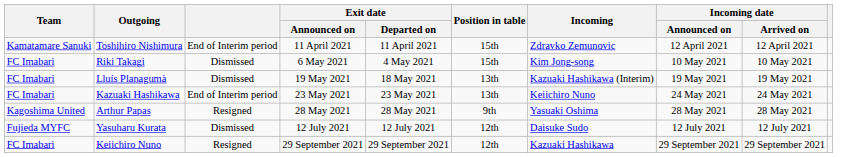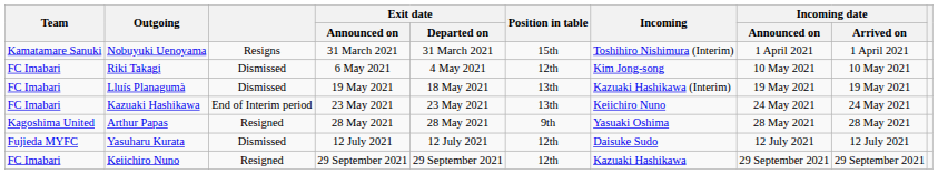 <table class="wikitable" style="text-align:center">
 <tr>
 <th rowspan="2">Team</th>
 <th rowspan="2">Outgoing</th>
 <th rowspan="2"></th>
 <th colspan="2">Exit date</th>
 <th rowspan="2">Position in table</th>
 <th rowspan="2">Incoming</th>
 <th colspan="2">Incoming date</th>
 <th rowspan="2"></th>
 </tr>
 <tr>
 <th>Announced on</th>
 <th>Departed on</th>
 <th>Announced on</th>
 <th>Arrived on</th>
 </tr>
 <tr>
 <td align="left"><a href='#'>Kamatamare Sanuki</a></td>
-<td align="left"> <a href='#'>Toshihiro Nishimura</a></td>
-<td>End of Interim period</td>
-<td>11 April 2021</td>
-<td>11 April 2021</td>
+<td align="left"> <a href='#'>Nobuyuki Uenoyama</a></td>
+<td>Resigns</td>
+<td>31 March 2021</td>
+<td>31 March 2021</td>
 <td>15th</td>
-<td align="left"> <a href='#'>Zdravko Zemunovic</a></td>
-<td>12 April 2021</td>
-<td>12 April 2021</td>
+<td align="left"> <a href='#'>Toshihiro Nishimura</a> (Interim)</td>
+<td>1 April 2021</td>
+<td>1 April 2021</td>
 <td></td>
 </tr>
 <tr>
 <td align=left><a href='#'>FC Imabari</a></td>
 <td align=left> <a href='#'>Riki Takagi</a></td>
 <td>Dismissed</td>
 <td>6 May 2021</td>
 <td>4 May 2021</td>
-<td>15th</td>
+<td>12th</td>
 <td align=left> <a href='#'>Kim Jong-song</a></td>
 <td>10 May 2021</td>
 <td>10 May 2021</td>
 <td></td>
 </tr>
 <tr>
 <td align=left><a href='#'>FC Imabari</a></td>
 <td align=left> <a href='#'>Lluís Planagumà</a></td>
 <td>Dismissed</td>
 <td>19 May 2021</td>
 <td>18 May 2021</td>
 <td>13th</td>
 <td align=left> <a href='#'>Kazuaki Hashikawa</a> (Interim)</td>
 <td>19 May 2021</td>
 <td>19 May 2021</td>
 <td></td>
 </tr>
 <tr>
 <td align=left><a href='#'>FC Imabari</a></td>
 <td align=left> <a href='#'>Kazuaki Hashikawa</a></td>
 <td>End of Interim period</td>
 <td>23 May 2021</td>
 <td>23 May 2021</td>
 <td>13th</td>
 <td align=left> <a href='#'>Keiichiro Nuno</a></td>
 <td>24 May 2021</td>
 <td>24 May 2021</td>
 <td></td>
 </tr>
 <tr>
 <td align=left><a href='#'>Kagoshima United</a></td>
 <td align=left> <a href='#'>Arthur Papas</a></td>
 <td>Resigned</td>
 <td>28 May 2021</td>
 <td>28 May 2021</td>
 <td>9th</td>
 <td align=left> <a href='#'>Yasuaki Oshima</a></td>
 <td>28 May 2021</td>
 <td>28 May 2021</td>
 <td></td>
 </tr>
 <tr>
 <td align=left><a href='#'>Fujieda MYFC</a></td>
 <td align=left> <a href='#'>Yasuharu Kurata</a></td>
 <td>Dismissed</td>
 <td>12 July 2021</td>
 <td>12 July 2021</td>
 <td>12th</td>
 <td align=left> <a href='#'>Daisuke Sudo</a></td>
 <td>12 July 2021</td>
 <td>12 July 2021</td>
 <td></td>
 </tr>
 <tr>
 <td align=left><a href='#'>FC Imabari</a></td>
 <td align=left> <a href='#'>Keiichiro Nuno</a></td>
 <td>Resigned</td>
 <td>29 September 2021</td>
 <td>29 September 2021</td>
 <td>12th</td>
 <td align=left> <a href='#'>Kazuaki Hashikawa</a></td>
 <td>29 September 2021</td>
 <td>29 September 2021</td>
 <td></td>
 </tr>
 </table>
